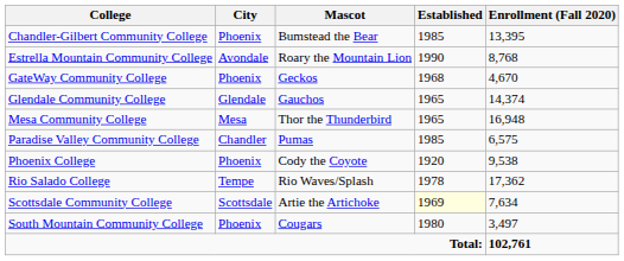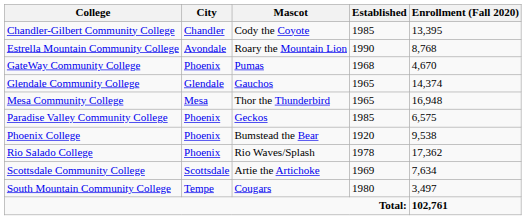 <table class="wikitable sortable">
 <tr>
 <th>College</th>
 <th>City</th>
 <th>Mascot</th>
 <th>Established</th>
 <th>Enrollment (Fall 2020)</th>
 </tr>
 <tr>
 <td><a href='#'>Chandler-Gilbert Community College</a></td>
-<td><a href='#'>Phoenix</a></td>
-<td>Bumstead the <a href='#'>Bear</a></td>
+<td><a href='#'>Chandler</a></td>
+<td>Cody the <a href='#'>Coyote</a></td>
 <td>1985</td>
 <td>13,395</td>
 </tr>
 <tr>
 <td><a href='#'>Estrella Mountain Community College</a></td>
 <td><a href='#'>Avondale</a></td>
 <td>Roary the <a href='#'>Mountain Lion</a></td>
 <td>1990</td>
 <td>8,768</td>
 </tr>
 <tr>
 <td><a href='#'>GateWay Community College</a></td>
 <td><a href='#'>Phoenix</a></td>
-<td><a href='#'>Geckos</a></td>
+<td><a href='#'>Pumas</a></td>
 <td>1968</td>
 <td>4,670</td>
 </tr>
 <tr>
 <td><a href='#'>Glendale Community College</a></td>
 <td><a href='#'>Glendale</a></td>
 <td><a href='#'>Gauchos</a></td>
 <td>1965</td>
 <td>14,374</td>
 </tr>
 <tr>
 <td><a href='#'>Mesa Community College</a></td>
 <td><a href='#'>Mesa</a></td>
 <td>Thor the <a href='#'>Thunderbird</a></td>
 <td>1965</td>
 <td>16,948</td>
 </tr>
 <tr>
 <td><a href='#'>Paradise Valley Community College</a></td>
-<td><a href='#'>Chandler</a></td>
-<td><a href='#'>Pumas</a></td>
+<td><a href='#'>Phoenix</a></td>
+<td><a href='#'>Geckos</a></td>
 <td>1985</td>
 <td>6,575</td>
 </tr>
 <tr>
 <td><a href='#'>Phoenix College</a></td>
 <td><a href='#'>Phoenix</a></td>
-<td>Cody the <a href='#'>Coyote</a></td>
+<td>Bumstead the <a href='#'>Bear</a></td>
 <td>1920</td>
 <td>9,538</td>
 </tr>
 <tr>
 <td><a href='#'>Rio Salado College</a></td>
-<td><a href='#'>Tempe</a></td>
+<td><a href='#'>Phoenix</a></td>
 <td>Rio Waves/Splash</td>
 <td>1978</td>
 <td>17,362</td>
 </tr>
 <tr>
 <td><a href='#'>Scottsdale Community College</a></td>
 <td><a href='#'>Scottsdale</a></td>
 <td>Artie the <a href='#'>Artichoke</a></td>
-<td style="background: lightyellow;">1969</td>
+<td>1969</td>
 <td>7,634</td>
 </tr>
 <tr>
 <td><a href='#'>South Mountain Community College</a></td>
-<td><a href='#'>Phoenix</a></td>
+<td><a href='#'>Tempe</a></td>
 <td><a href='#'>Cougars</a></td>
 <td>1980</td>
 <td>3,497</td>
 </tr>
 <tr>
 <td colspan="4" style="text-align:right"><strong>Total:</strong></td>
 <td><strong>102,761</strong></td>
 </tr>
 </table>
